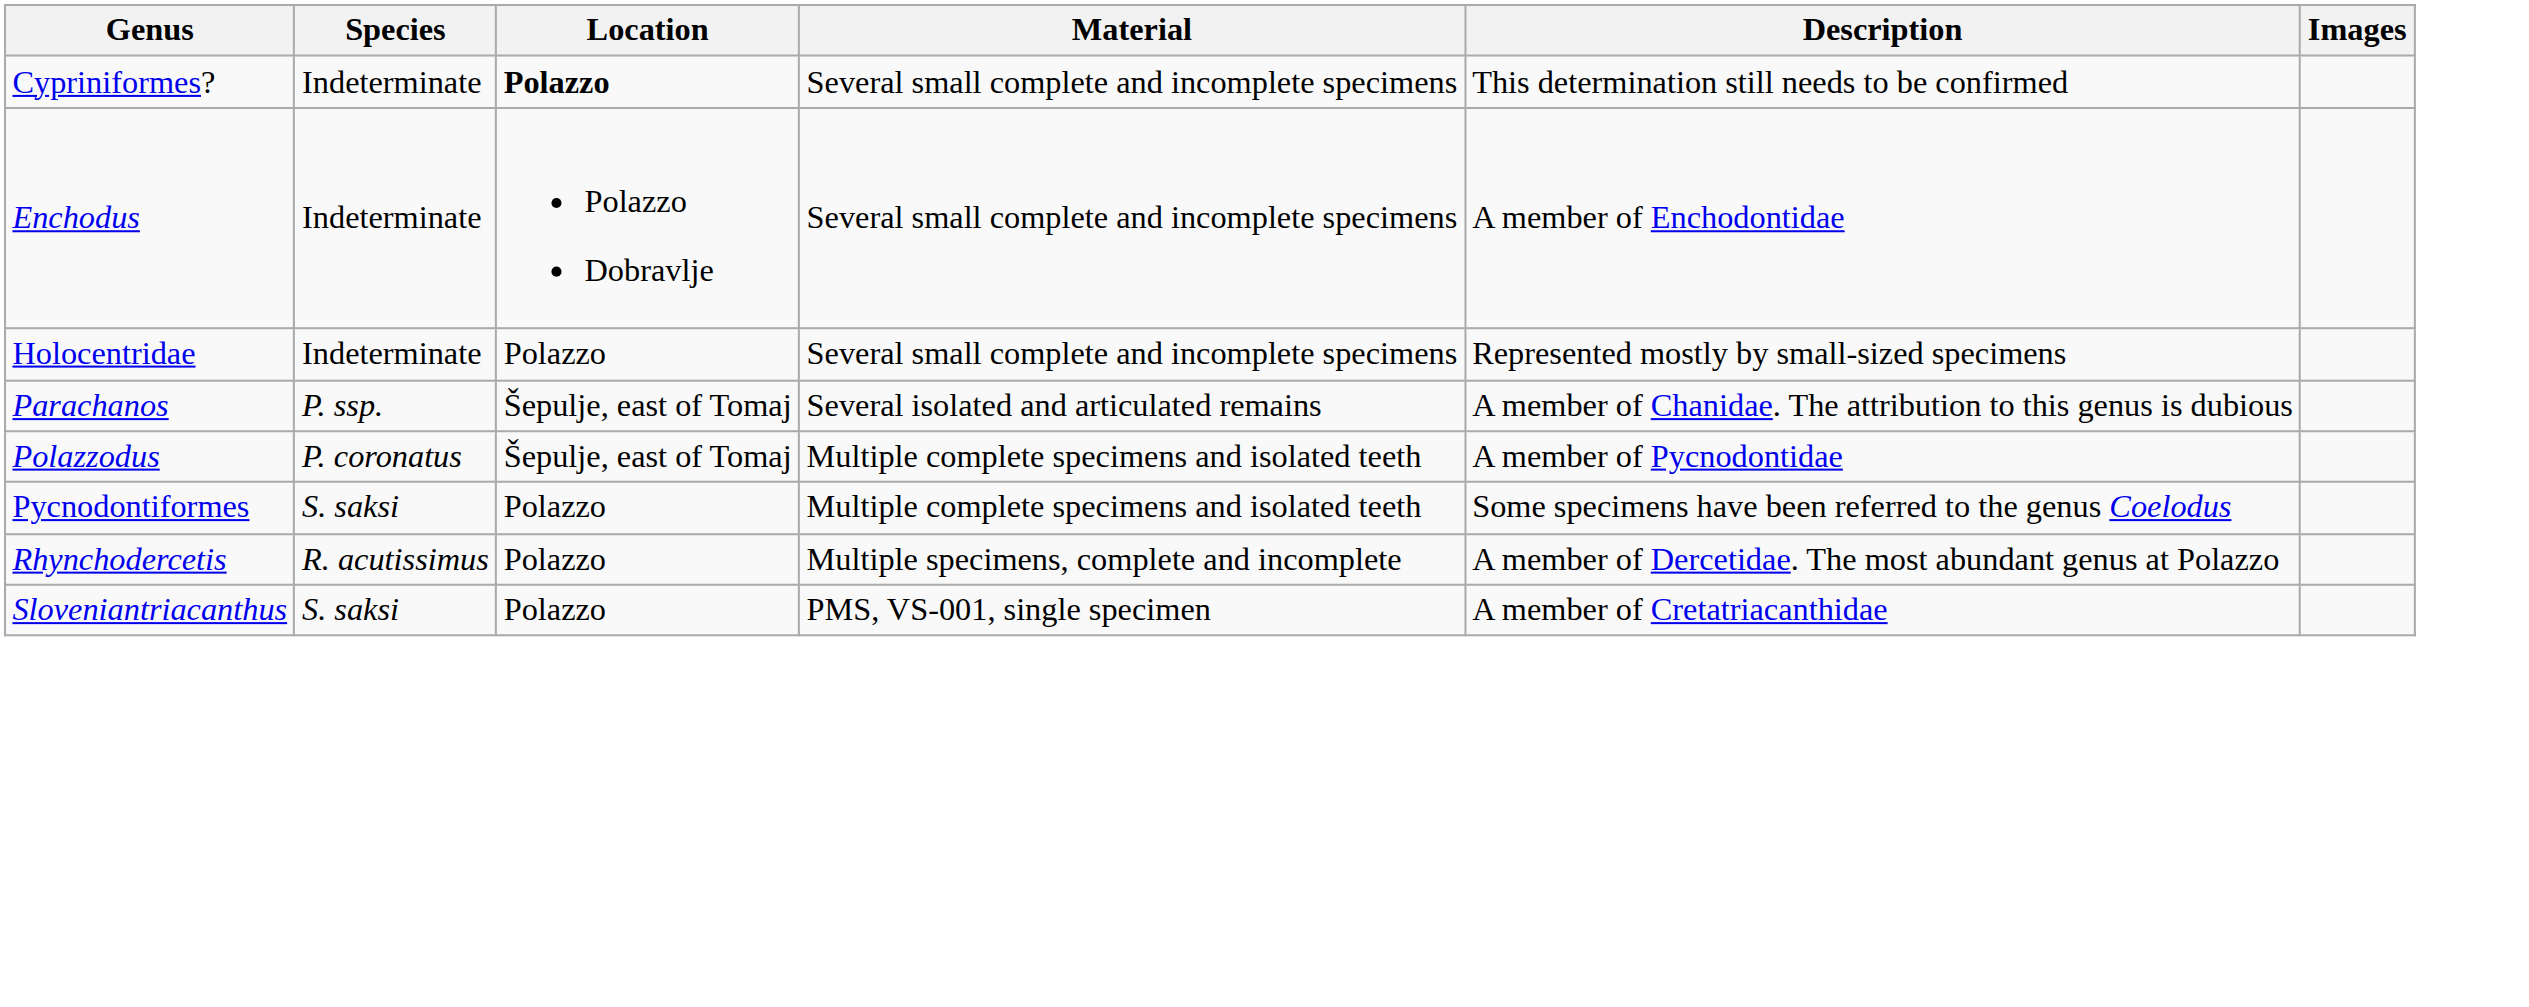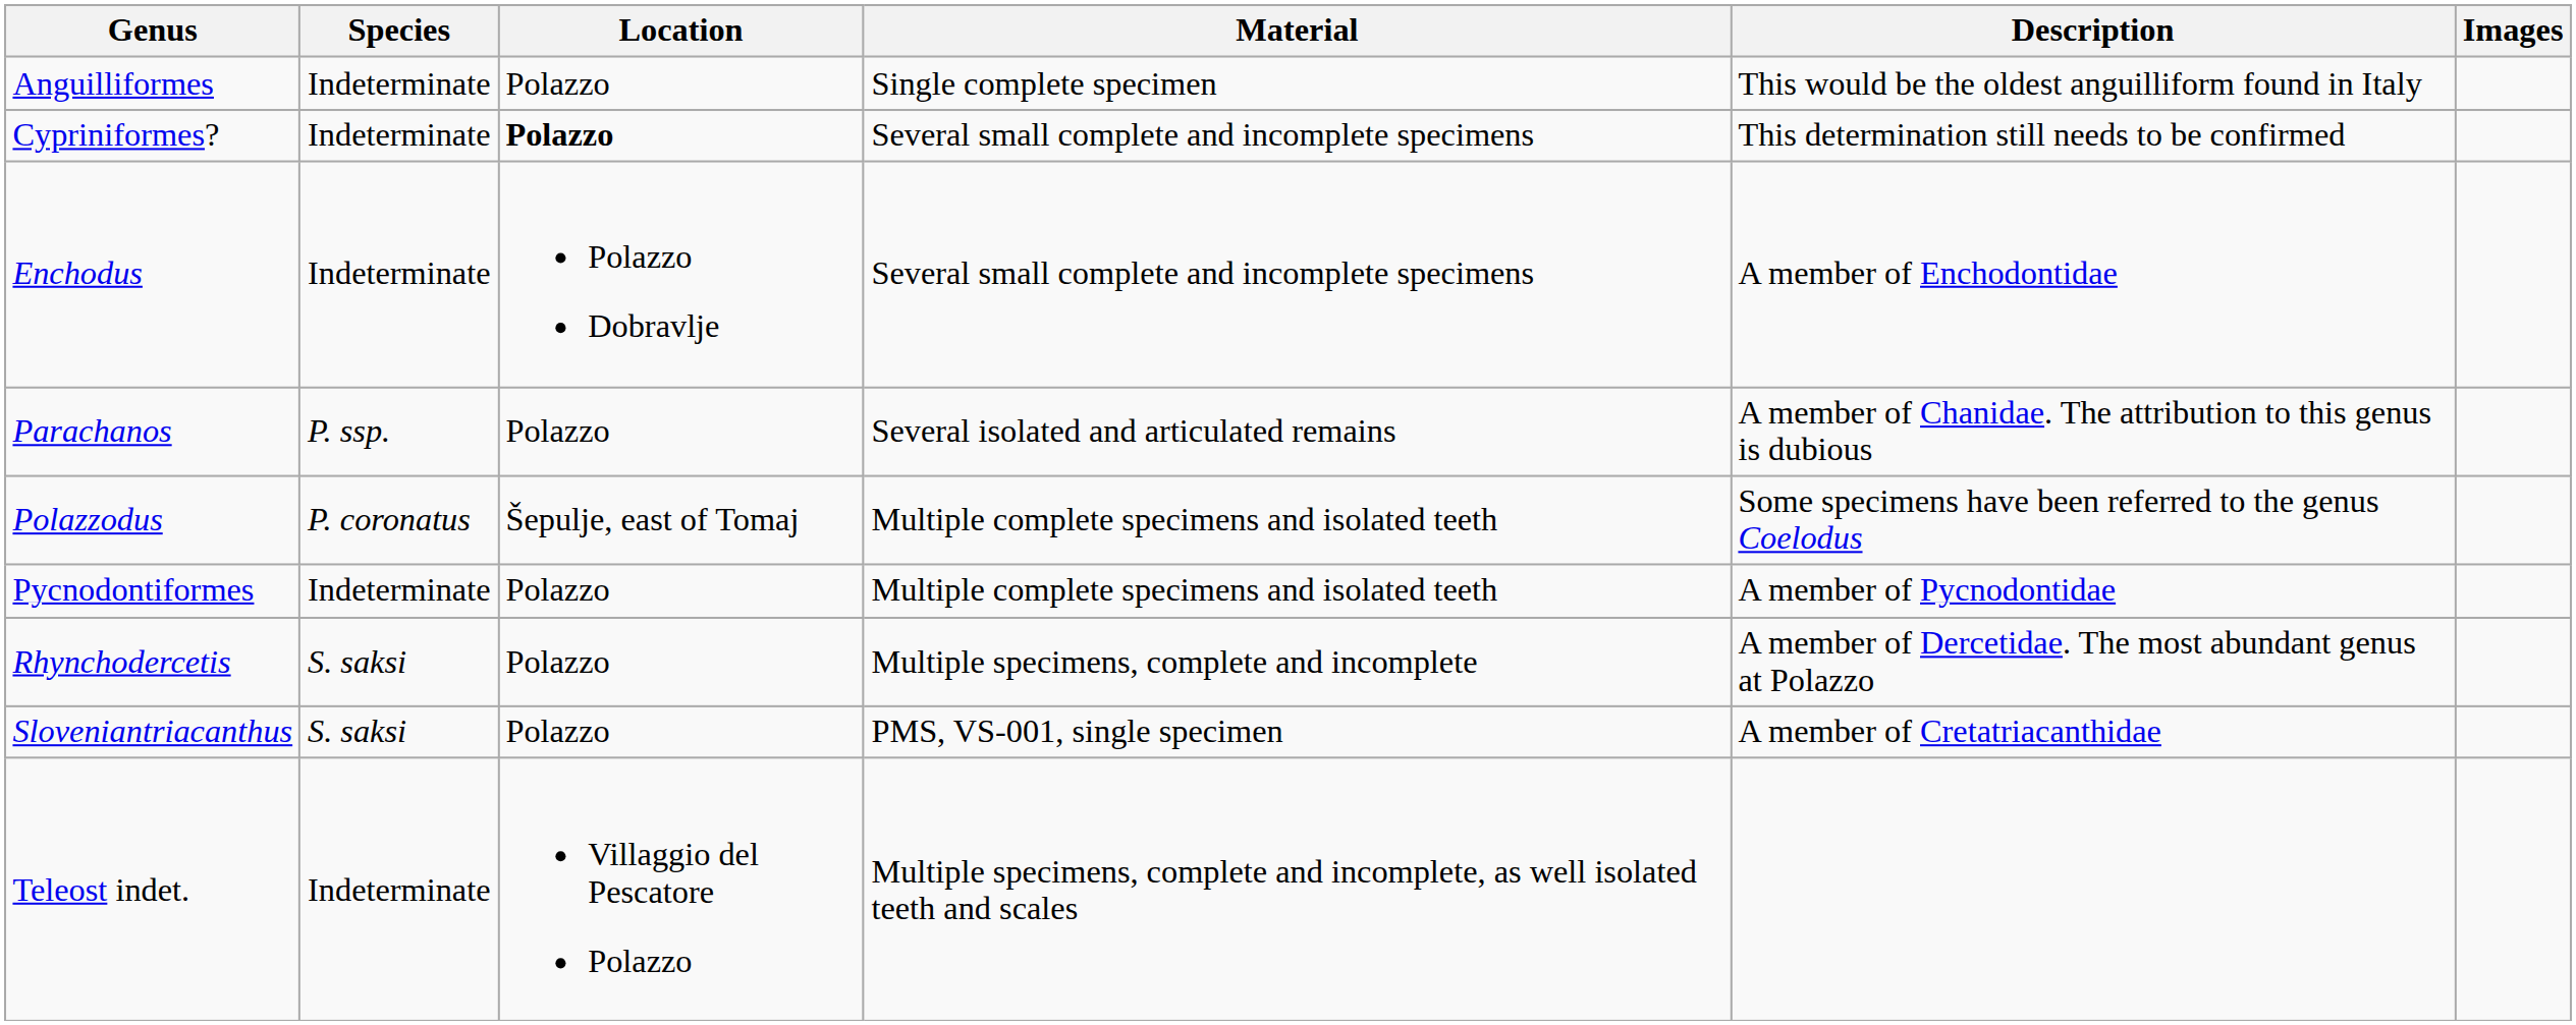 <table class="wikitable">
 <tr>
 <th>Genus</th>
 <th>Species</th>
 <th>Location</th>
 <th>Material</th>
 <th>Description</th>
 <th>Images</th>
+</tr>
+<tr>
+<td><a href='#'>Anguilliformes</a></td>
+<td>Indeterminate</td>
+<td>Polazzo</td>
+<td>Single complete specimen</td>
+<td>This would be the oldest anguilliform found in Italy</td>
+<td></td>
 </tr>
 <tr>
 <td><a href='#'>Cypriniformes</a>?</td>
 <td>Indeterminate</td>
 <td><strong>Polazzo</strong></td>
 <td>Several small complete and incomplete specimens</td>
 <td>This determination still needs to be confirmed</td>
 <td></td>
 </tr>
 <tr>
 <td><em><a href='#'>Enchodus</a></em></td>
 <td>Indeterminate</td>
 <td><br><ul><li>Polazzo</li></ul><ul><li>Dobravlje</li></ul></td>
 <td>Several small complete and incomplete specimens</td>
 <td>A member of <a href='#'>Enchodontidae</a></td>
 <td></td>
 </tr>
 <tr>
-<td><a href='#'>Holocentridae</a></td>
-<td>Indeterminate</td>
-<td>Polazzo</td>
-<td>Several small complete and incomplete specimens</td>
-<td>Represented mostly by small-sized specimens</td>
-<td></td>
-</tr>
-<tr>
 <td><em><a href='#'>Parachanos</a></em></td>
 <td><em>P. ssp.</em></td>
-<td>Šepulje, east of Tomaj</td>
+<td>Polazzo</td>
 <td>Several isolated and articulated remains</td>
 <td>A member of <a href='#'>Chanidae</a>. The attribution to this genus is dubious</td>
 <td></td>
 </tr>
 <tr>
 <td><em><a href='#'>Polazzodus</a></em></td>
 <td><em>P. coronatus</em></td>
 <td>Šepulje, east of Tomaj</td>
 <td>Multiple complete specimens and isolated teeth</td>
+<td>Some specimens have been referred to the genus <em><a href='#'>Coelodus</a></em></td>
+<td></td>
+</tr>
+<tr>
+<td><a href='#'>Pycnodontiformes</a></td>
+<td>Indeterminate</td>
+<td>Polazzo</td>
+<td>Multiple complete specimens and isolated teeth</td>
 <td>A member of <a href='#'>Pycnodontidae</a></td>
 <td></td>
 </tr>
 <tr>
-<td><a href='#'>Pycnodontiformes</a></td>
+<td><em><a href='#'>Rhynchodercetis</a></em></td>
 <td><em>S. saksi</em></td>
-<td>Polazzo</td>
-<td>Multiple complete specimens and isolated teeth</td>
-<td>Some specimens have been referred to the genus <em><a href='#'>Coelodus</a></em></td>
-<td></td>
-</tr>
-<tr>
-<td><em><a href='#'>Rhynchodercetis</a></em></td>
-<td><em>R. acutissimus</em></td>
 <td>Polazzo</td>
 <td>Multiple specimens, complete and incomplete</td>
 <td>A member of <a href='#'>Dercetidae</a>. The most abundant genus at Polazzo</td>
 <td></td>
 </tr>
 <tr>
 <td><em><a href='#'>Sloveniantriacanthus</a></em></td>
 <td><em>S. saksi</em></td>
 <td>Polazzo</td>
 <td>PMS, VS-001, single specimen</td>
 <td>A member of <a href='#'>Cretatriacanthidae</a></td>
 <td></td>
 </tr>
+<tr>
+<td><a href='#'>Teleost</a> indet.</td>
+<td>Indeterminate</td>
+<td><br><ul><li>Villaggio del Pescatore</li></ul><ul><li>Polazzo</li></ul></td>
+<td>Multiple specimens, complete and incomplete, as well isolated teeth and scales</td>
+<td></td>
+<td></td>
+</tr>
 </table>
